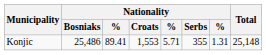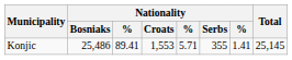 <table class="wikitable" style="text-align:right;">
 <tr>
 <th rowspan="2">Municipality</th>
 <th colspan="6">Nationality</th>
 <th rowspan="2">Total</th>
 </tr>
 <tr>
 <th>Bosniaks</th>
 <th>%</th>
 <th>Croats</th>
 <th>%</th>
 <th>Serbs</th>
 <th>%</th>
 </tr>
 <tr>
 <td style="text-align:left;">Konjic</td>
 <td>25,486</td>
 <td>89.41</td>
 <td>1,553</td>
 <td>5.71</td>
 <td>355</td>
-<td>1.31</td>
-<td>25,148</td>
+<td>1.41</td>
+<td>25,145</td>
 </tr>
 </table>
